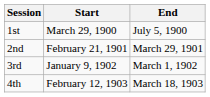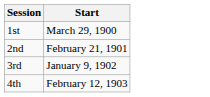 <table class="wikitable">
 <tr>
 <th>Session</th>
 <th>Start</th>
-<th>End</th>
 </tr>
 <tr>
 <td>1st</td>
 <td>March 29, 1900</td>
-<td>July 5, 1900</td>
 </tr>
 <tr>
 <td>2nd</td>
 <td>February 21, 1901</td>
-<td>March 29, 1901</td>
 </tr>
 <tr>
 <td>3rd</td>
 <td>January 9, 1902</td>
-<td>March 1, 1902</td>
 </tr>
 <tr>
 <td>4th</td>
 <td>February 12, 1903</td>
-<td>March 18, 1903</td>
 </tr>
 </table>
